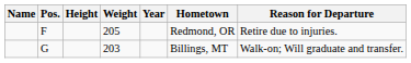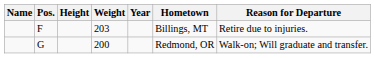 <table class="wikitable sortable" style="font-size:100%;" border="1">
 <tr>
 <th>Name</th>
 <th>Pos.</th>
 <th>Height</th>
 <th>Weight</th>
 <th>Year</th>
 <th>Hometown</th>
 <th ! class="unsortable">Reason for Departure</th>
 </tr>
 <tr>
 <td></td>
 <td>F</td>
 <td></td>
-<td>205</td>
+<td>203</td>
 <td></td>
-<td>Redmond, OR</td>
+<td>Billings, MT</td>
 <td>Retire due to injuries.</td>
 </tr>
 <tr>
 <td></td>
 <td>G</td>
 <td></td>
-<td>203</td>
+<td>200</td>
 <td></td>
-<td>Billings, MT</td>
+<td>Redmond, OR</td>
 <td>Walk-on; Will graduate and transfer.</td>
 </tr>
 </table>
